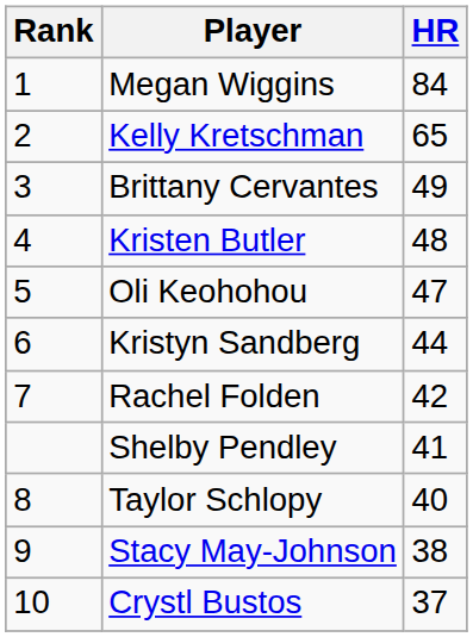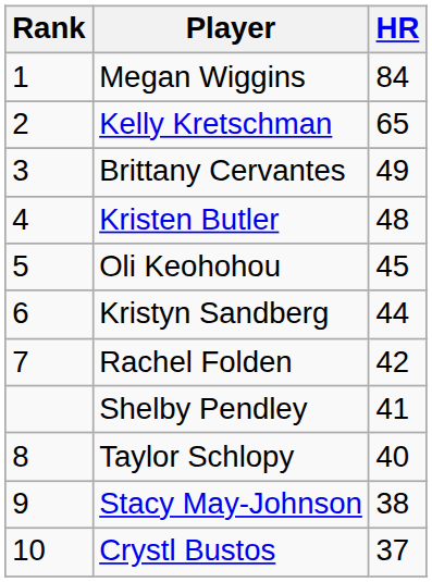 <table class="wikitable" style="float:left;">
 <tr style="white-space: nowrap;">
 <th>Rank</th>
 <th>Player</th>
 <th><a href='#'>HR</a></th>
 </tr>
 <tr>
 <td>1</td>
 <td>Megan Wiggins</td>
 <td>84</td>
 </tr>
 <tr>
 <td>2</td>
 <td><a href='#'>Kelly Kretschman</a></td>
 <td>65</td>
 </tr>
 <tr>
 <td>3</td>
 <td>Brittany Cervantes</td>
 <td>49</td>
 </tr>
 <tr>
 <td>4</td>
 <td><a href='#'>Kristen Butler</a></td>
 <td>48</td>
 </tr>
 <tr>
 <td>5</td>
 <td>Oli Keohohou</td>
-<td>47</td>
+<td>45</td>
 </tr>
 <tr>
 <td>6</td>
 <td>Kristyn Sandberg</td>
 <td>44</td>
 </tr>
 <tr>
 <td>7</td>
 <td>Rachel Folden</td>
 <td>42</td>
 </tr>
 <tr>
 <td></td>
 <td>Shelby Pendley</td>
 <td>41</td>
 </tr>
 <tr>
 <td>8</td>
 <td>Taylor Schlopy</td>
 <td>40</td>
 </tr>
 <tr>
 <td>9</td>
 <td><a href='#'>Stacy May-Johnson</a></td>
 <td>38</td>
 </tr>
 <tr>
 <td>10</td>
 <td><a href='#'>Crystl Bustos</a></td>
 <td>37</td>
 </tr>
 </table>
